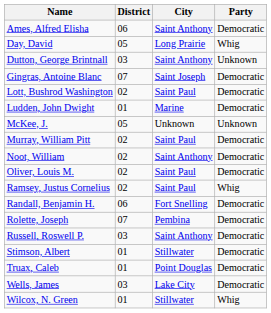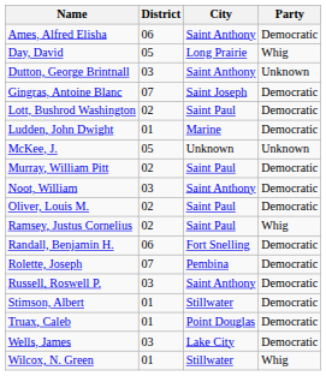 <table class="wikitable sortable">
 <tr>
 <th>Name</th>
 <th>District</th>
 <th>City</th>
 <th>Party</th>
 </tr>
 <tr>
 <td><a href='#'>Ames, Alfred Elisha</a></td>
 <td>06</td>
 <td><a href='#'>Saint Anthony</a></td>
 <td>Democratic</td>
 </tr>
 <tr>
 <td><a href='#'>Day, David</a></td>
 <td>05</td>
 <td><a href='#'>Long Prairie</a></td>
 <td>Whig</td>
 </tr>
 <tr>
 <td><a href='#'>Dutton, George Brintnall</a></td>
 <td>03</td>
 <td><a href='#'>Saint Anthony</a></td>
 <td>Unknown</td>
 </tr>
 <tr>
 <td><a href='#'>Gingras, Antoine Blanc</a></td>
 <td>07</td>
 <td><a href='#'>Saint Joseph</a></td>
 <td>Democratic</td>
 </tr>
 <tr>
 <td><a href='#'>Lott, Bushrod Washington</a></td>
 <td>02</td>
 <td><a href='#'>Saint Paul</a></td>
 <td>Democratic</td>
 </tr>
 <tr>
 <td><a href='#'>Ludden, John Dwight</a></td>
 <td>01</td>
 <td><a href='#'>Marine</a></td>
 <td>Democratic</td>
 </tr>
 <tr>
 <td><a href='#'>McKee, J.</a></td>
 <td>05</td>
 <td>Unknown</td>
 <td>Unknown</td>
 </tr>
 <tr>
 <td><a href='#'>Murray, William Pitt</a></td>
 <td>02</td>
 <td><a href='#'>Saint Paul</a></td>
 <td>Democratic</td>
 </tr>
 <tr>
 <td><a href='#'>Noot, William</a></td>
-<td>02</td>
+<td>03</td>
 <td><a href='#'>Saint Anthony</a></td>
 <td>Democratic</td>
 </tr>
 <tr>
 <td><a href='#'>Oliver, Louis M.</a></td>
 <td>02</td>
 <td><a href='#'>Saint Paul</a></td>
 <td>Democratic</td>
 </tr>
 <tr>
 <td><a href='#'>Ramsey, Justus Cornelius</a></td>
 <td>02</td>
 <td><a href='#'>Saint Paul</a></td>
 <td>Whig</td>
 </tr>
 <tr>
 <td><a href='#'>Randall, Benjamin H.</a></td>
 <td>06</td>
 <td><a href='#'>Fort Snelling</a></td>
 <td>Democratic</td>
 </tr>
 <tr>
 <td><a href='#'>Rolette, Joseph</a></td>
 <td>07</td>
 <td><a href='#'>Pembina</a></td>
 <td>Democratic</td>
 </tr>
 <tr>
 <td><a href='#'>Russell, Roswell P.</a></td>
 <td>03</td>
 <td><a href='#'>Saint Anthony</a></td>
 <td>Democratic</td>
 </tr>
 <tr>
 <td><a href='#'>Stimson, Albert</a></td>
 <td>01</td>
 <td><a href='#'>Stillwater</a></td>
 <td>Democratic</td>
 </tr>
 <tr>
 <td><a href='#'>Truax, Caleb</a></td>
 <td>01</td>
 <td><a href='#'>Point Douglas</a></td>
 <td>Democratic</td>
 </tr>
 <tr>
 <td><a href='#'>Wells, James</a></td>
 <td>03</td>
 <td><a href='#'>Lake City</a></td>
 <td>Democratic</td>
 </tr>
 <tr>
 <td><a href='#'>Wilcox, N. Green</a></td>
 <td>01</td>
 <td><a href='#'>Stillwater</a></td>
 <td>Whig</td>
 </tr>
 </table>
